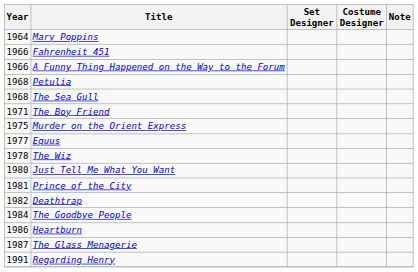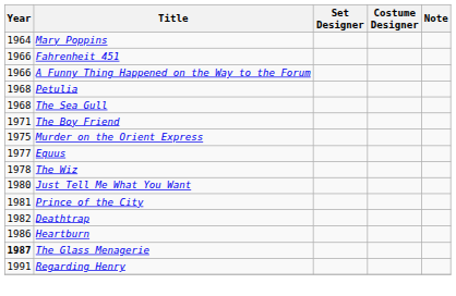 <table class="wikitable">
 <tr>
 <th>Year</th>
 <th>Title</th>
 <th width=65>Set Designer</th>
 <th width=65>Costume Designer</th>
 <th>Note</th>
 </tr>
 <tr>
 <td>1964</td>
 <td><em><a href='#'>Mary Poppins</a></em></td>
 <td></td>
 <td></td>
 <td></td>
 </tr>
 <tr>
 <td>1966</td>
 <td><em><a href='#'>Fahrenheit 451</a></em></td>
 <td></td>
 <td></td>
 <td></td>
 </tr>
 <tr>
 <td>1966</td>
 <td><em><a href='#'>A Funny Thing Happened on the Way to the Forum</a></em></td>
 <td></td>
 <td></td>
 <td></td>
 </tr>
 <tr>
 <td>1968</td>
 <td><em><a href='#'>Petulia</a></em></td>
 <td></td>
 <td></td>
 <td></td>
 </tr>
 <tr>
 <td>1968</td>
 <td><em><a href='#'>The Sea Gull</a></em></td>
 <td></td>
 <td></td>
 <td></td>
 </tr>
 <tr>
 <td>1971</td>
 <td><em><a href='#'>The Boy Friend</a></em></td>
 <td></td>
 <td></td>
 <td></td>
 </tr>
 <tr>
 <td>1975</td>
 <td><em><a href='#'>Murder on the Orient Express</a></em></td>
 <td></td>
 <td></td>
 </tr>
 <tr>
 <td>1977</td>
 <td><em><a href='#'>Equus</a></em></td>
 <td></td>
 <td></td>
 <td></td>
 </tr>
 <tr>
 <td>1978</td>
 <td><em><a href='#'>The Wiz</a></em></td>
 <td></td>
 <td></td>
 <td></td>
 </tr>
 <tr>
 <td>1980</td>
 <td><em><a href='#'>Just Tell Me What You Want</a></em></td>
 <td></td>
 <td></td>
 <td></td>
 </tr>
 <tr>
 <td>1981</td>
 <td><em><a href='#'>Prince of the City</a></em></td>
 <td></td>
 <td></td>
 <td></td>
 </tr>
 <tr>
 <td>1982</td>
 <td><em><a href='#'>Deathtrap</a></em></td>
 <td></td>
 <td></td>
 <td></td>
 </tr>
 <tr>
-<td>1984</td>
-<td><em><a href='#'>The Goodbye People</a></em></td>
-<td></td>
-<td></td>
-<td></td>
-</tr>
-<tr>
 <td>1986</td>
 <td><em><a href='#'>Heartburn</a></em></td>
 <td></td>
 <td></td>
 <td></td>
 </tr>
 <tr>
-<td>1987</td>
+<td><strong>1987</strong></td>
 <td><em><a href='#'>The Glass Menagerie</a></em></td>
 <td></td>
 <td></td>
 <td></td>
 </tr>
 <tr>
 <td>1991</td>
 <td><em><a href='#'>Regarding Henry</a></em></td>
 <td></td>
 <td></td>
 <td></td>
 </tr>
 <tr>
 </tr>
 </table>
